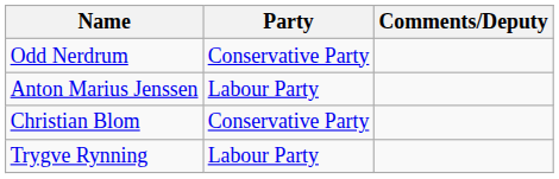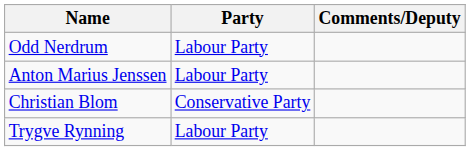 <table class="wikitable">
 <tr>
 <th>Name</th>
 <th>Party</th>
 <th>Comments/Deputy</th>
 </tr>
 <tr>
 <td><a href='#'>Odd Nerdrum</a></td>
-<td><a href='#'>Conservative Party</a></td>
+<td><a href='#'>Labour Party</a></td>
 <td></td>
 </tr>
 <tr>
 <td><a href='#'>Anton Marius Jenssen</a></td>
 <td><a href='#'>Labour Party</a></td>
 <td></td>
 </tr>
 <tr>
 <td><a href='#'>Christian Blom</a></td>
 <td><a href='#'>Conservative Party</a></td>
 <td></td>
 </tr>
 <tr>
 <td><a href='#'>Trygve Rynning</a></td>
 <td><a href='#'>Labour Party</a></td>
 <td></td>
 </tr>
 </table>
